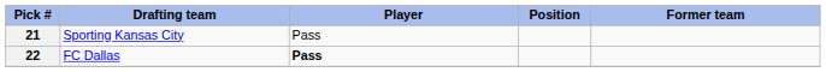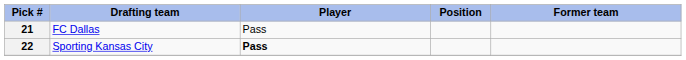 <table class="wikitable sortable" style="width: 80%">
 <tr>
 <th style="background:#A8BDEC;" width=6%>Pick #</th>
 <th width=25% style="background:#A8BDEC;">Drafting team</th>
 <th width=25% style="background:#A8BDEC;">Player</th>
 <th width=8% style="background:#A8BDEC;">Position</th>
 <th width=25% style="background:#A8BDEC;">Former team</th>
 </tr>
 <tr>
 <th>21</th>
-<td><a href='#'>Sporting Kansas City</a></td>
+<td><a href='#'>FC Dallas</a></td>
 <td>Pass</td>
 <td></td>
 <td></td>
 </tr>
 <tr>
 <th>22</th>
-<td><a href='#'>FC Dallas</a></td>
+<td><a href='#'>Sporting Kansas City</a></td>
 <td><strong>Pass</strong></td>
 <td></td>
 <td></td>
 </tr>
 <tr>
 </tr>
 </table>
